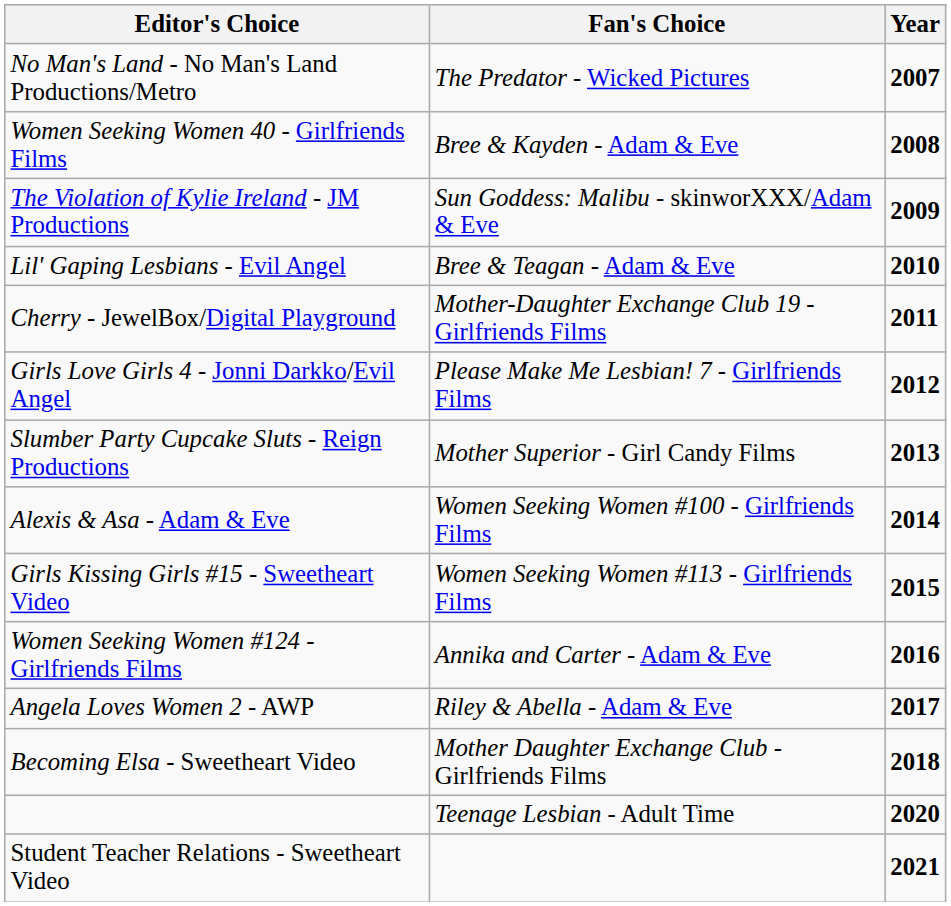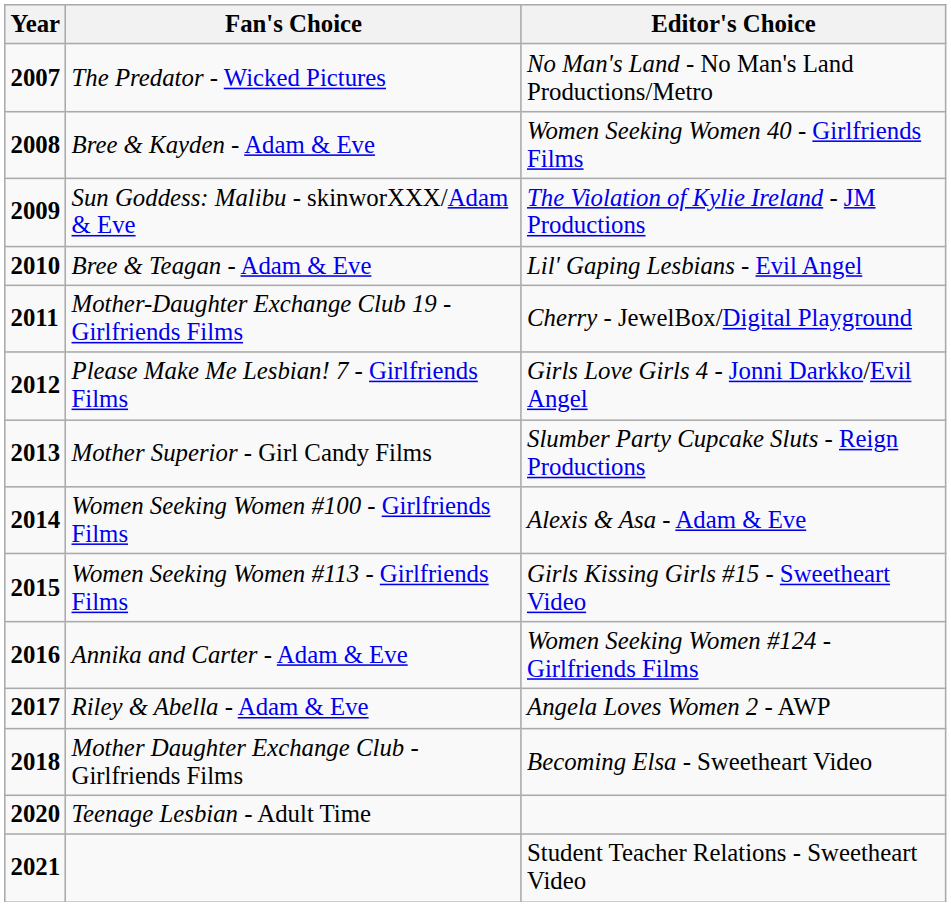 <table class="wikitable">
 <tr>
+<th>Year</th>
+<th>Fan's Choice</th>
 <th>Editor's Choice</th>
-<th>Fan's Choice</th>
-<th>Year</th>
 </tr>
 <tr>
+<td><strong>2007</strong></td>
+<td><em>The Predator</em> - <a href='#'>Wicked Pictures</a></td>
 <td><em>No Man's Land</em> - No Man's Land Productions/Metro</td>
-<td><em>The Predator</em> - <a href='#'>Wicked Pictures</a></td>
-<td><strong>2007</strong></td>
 </tr>
 <tr>
+<td><strong>2008</strong></td>
+<td><em>Bree & Kayden</em> - <a href='#'>Adam & Eve</a></td>
 <td><em>Women Seeking Women 40</em> - <a href='#'>Girlfriends Films</a></td>
-<td><em>Bree & Kayden</em> - <a href='#'>Adam & Eve</a></td>
-<td><strong>2008</strong></td>
 </tr>
 <tr>
+<td><strong>2009</strong></td>
+<td><em>Sun Goddess: Malibu</em> - skinworXXX/<a href='#'>Adam & Eve</a></td>
 <td><em><a href='#'>The Violation of Kylie Ireland</a></em> - <a href='#'>JM Productions</a></td>
-<td><em>Sun Goddess: Malibu</em> - skinworXXX/<a href='#'>Adam & Eve</a></td>
-<td><strong>2009</strong></td>
 </tr>
 <tr>
+<td><strong>2010</strong></td>
+<td><em>Bree & Teagan</em> - <a href='#'>Adam & Eve</a></td>
 <td><em>Lil' Gaping Lesbians</em> - <a href='#'>Evil Angel</a></td>
-<td><em>Bree & Teagan</em> - <a href='#'>Adam & Eve</a></td>
-<td><strong>2010</strong></td>
 </tr>
 <tr>
+<td><strong>2011</strong></td>
+<td><em>Mother-Daughter Exchange Club 19</em> - <a href='#'>Girlfriends Films</a></td>
 <td><em>Cherry</em> - JewelBox/<a href='#'>Digital Playground</a></td>
-<td><em>Mother-Daughter Exchange Club 19</em> - <a href='#'>Girlfriends Films</a></td>
-<td><strong>2011</strong></td>
 </tr>
 <tr>
+<td><strong>2012</strong></td>
+<td><em>Please Make Me Lesbian! 7</em> - <a href='#'>Girlfriends Films</a></td>
 <td><em>Girls Love Girls 4</em> - <a href='#'>Jonni Darkko</a>/<a href='#'>Evil Angel</a></td>
-<td><em>Please Make Me Lesbian! 7</em> - <a href='#'>Girlfriends Films</a></td>
-<td><strong>2012</strong></td>
 </tr>
 <tr>
+<td><strong>2013</strong></td>
+<td><em>Mother Superior</em> - Girl Candy Films</td>
 <td><em>Slumber Party Cupcake Sluts</em> - <a href='#'>Reign Productions</a></td>
-<td><em>Mother Superior</em> - Girl Candy Films</td>
-<td><strong>2013</strong></td>
 </tr>
 <tr>
+<td><strong>2014</strong></td>
+<td><em>Women Seeking Women #100</em> - <a href='#'>Girlfriends Films</a></td>
 <td><em>Alexis & Asa</em> - <a href='#'>Adam & Eve</a></td>
-<td><em>Women Seeking Women #100</em> - <a href='#'>Girlfriends Films</a></td>
-<td><strong>2014</strong></td>
 </tr>
 <tr>
+<td><strong>2015</strong></td>
+<td><em>Women Seeking Women #113</em> - <a href='#'>Girlfriends Films</a></td>
 <td><em>Girls Kissing Girls #15</em> - <a href='#'>Sweetheart Video</a></td>
-<td><em>Women Seeking Women #113</em> - <a href='#'>Girlfriends Films</a></td>
-<td><strong>2015</strong></td>
 </tr>
 <tr>
+<td><strong>2016</strong></td>
+<td><em>Annika and Carter</em> - <a href='#'>Adam & Eve</a></td>
 <td><em>Women Seeking Women #124</em> - <a href='#'>Girlfriends Films</a></td>
-<td><em>Annika and Carter</em> - <a href='#'>Adam & Eve</a></td>
-<td><strong>2016</strong></td>
 </tr>
 <tr>
+<td><strong>2017</strong></td>
+<td><em>Riley & Abella</em> - <a href='#'>Adam & Eve</a></td>
 <td><em>Angela Loves Women 2</em> - AWP</td>
-<td><em>Riley & Abella</em> - <a href='#'>Adam & Eve</a></td>
-<td><strong>2017</strong></td>
 </tr>
 <tr>
+<td><strong>2018</strong></td>
+<td><em>Mother Daughter Exchange Club</em> - Girlfriends Films</td>
 <td><em>Becoming Elsa</em> - Sweetheart Video</td>
-<td><em>Mother Daughter Exchange Club</em> - Girlfriends Films</td>
-<td><strong>2018</strong></td>
 </tr>
 <tr>
+<td><strong>2020</strong></td>
+<td><em>Teenage Lesbian</em> - Adult Time</td>
 <td></td>
-<td><em>Teenage Lesbian</em> - Adult Time</td>
-<td><strong>2020</strong></td>
 </tr>
 <tr>
+<td><strong>2021</strong></td>
+<td></td>
 <td>Student Teacher Relations - Sweetheart Video</td>
-<td></td>
-<td><strong>2021</strong></td>
 </tr>
 </table>
